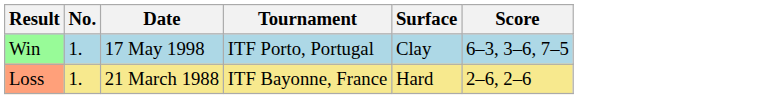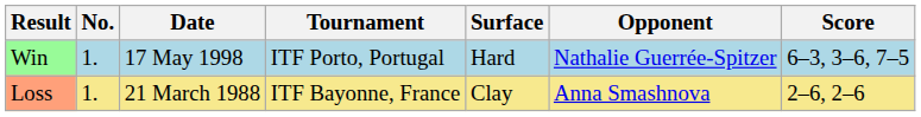 <table class="sortable wikitable">
 <tr>
 <th>Result</th>
 <th>No.</th>
 <th>Date</th>
 <th>Tournament</th>
 <th>Surface</th>
+<th>Opponent</th>
 <th class="unsortable">Score</th>
 </tr>
 <tr bgcolor=lightblue>
 <td style="background:#98fb98;">Win</td>
 <td>1.</td>
 <td>17 May 1998</td>
 <td>ITF Porto, Portugal</td>
-<td>Clay</td>
+<td>Hard</td>
+<td> <a href='#'>Nathalie Guerrée-Spitzer</a></td>
 <td>6–3, 3–6, 7–5</td>
 </tr>
 <tr style="background:#f7e98e;">
 <td style="background:#ffa07a;">Loss</td>
 <td>1.</td>
 <td>21 March 1988</td>
 <td>ITF Bayonne, France</td>
-<td>Hard</td>
+<td>Clay</td>
+<td> <a href='#'>Anna Smashnova</a></td>
 <td>2–6, 2–6</td>
 </tr>
 </table>
